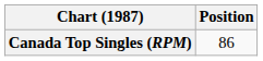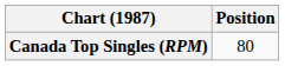 <table class="wikitable plainrowheaders" style="text-align:center">
 <tr>
 <th>Chart (1987)</th>
 <th>Position</th>
 </tr>
 <tr>
 <th scope="row">Canada Top Singles (<em>RPM</em>)</th>
-<td>86</td>
+<td>80</td>
 </tr>
 </table>
